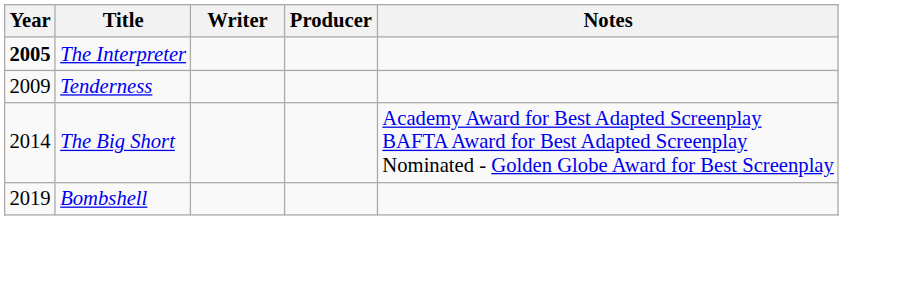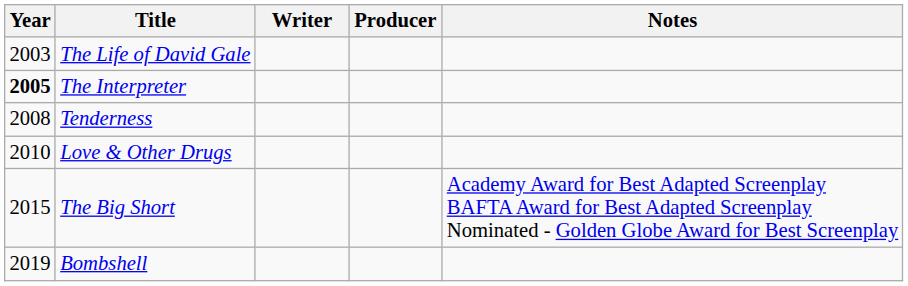 <table class="wikitable">
 <tr>
 <th>Year</th>
 <th>Title</th>
 <th width=65>Writer</th>
 <th width=65>Producer</th>
 <th>Notes</th>
 </tr>
 <tr>
+<td>2003</td>
+<td><em><a href='#'>The Life of David Gale</a></em></td>
+<td></td>
+<td></td>
+<td></td>
+</tr>
+<tr>
 <td><strong>2005</strong></td>
 <td><em><a href='#'>The Interpreter</a></em></td>
 <td></td>
 <td></td>
 <td></td>
 </tr>
 <tr>
-<td>2009</td>
+<td>2008</td>
 <td><em><a href='#'>Tenderness</a></em></td>
 <td></td>
 <td></td>
 <td></td>
 </tr>
 <tr>
-<td>2014</td>
+<td>2010</td>
+<td><em><a href='#'>Love & Other Drugs</a></em></td>
+<td></td>
+<td></td>
+<td></td>
+</tr>
+<tr>
+<td>2015</td>
 <td><em><a href='#'>The Big Short</a></em></td>
 <td></td>
 <td></td>
 <td><a href='#'>Academy Award for Best Adapted Screenplay</a><br><a href='#'>BAFTA Award for Best Adapted Screenplay</a><br>Nominated - <a href='#'>Golden Globe Award for Best Screenplay</a></td>
 </tr>
 <tr>
 <td>2019</td>
 <td><em><a href='#'>Bombshell</a></em></td>
 <td></td>
 <td></td>
 <td></td>
 </tr>
 </table>
